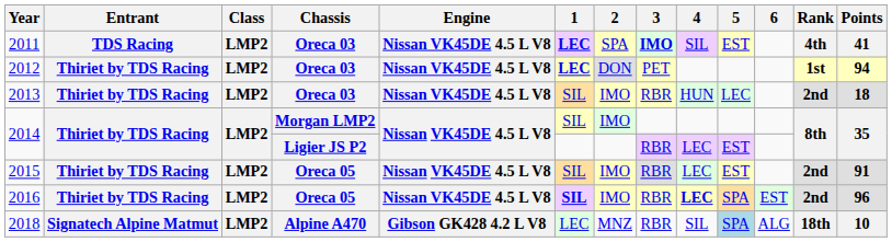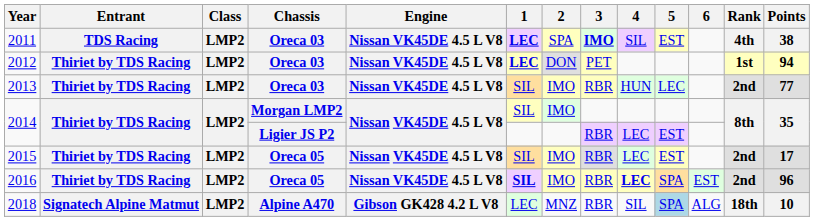 <table class="wikitable" style="text-align:center; font-size:90%">
 <tr>
 <th>Year</th>
 <th>Entrant</th>
 <th>Class</th>
 <th>Chassis</th>
 <th>Engine</th>
 <th>1</th>
 <th>2</th>
 <th>3</th>
 <th>4</th>
 <th>5</th>
 <th>6</th>
 <th>Rank</th>
 <th>Points</th>
 </tr>
 <tr>
 <td><a href='#'>2011</a></td>
 <th><a href='#'>TDS Racing</a></th>
 <th>LMP2</th>
 <th><a href='#'>Oreca 03</a></th>
 <th><a href='#'>Nissan VK45DE</a> 4.5 L V8</th>
 <td style="background:#EFCFFF;"><strong><a href='#'>LEC</a></strong><br></td>
 <td style="background:#FFFFBF;"><a href='#'>SPA</a><br></td>
 <td style="background:#DFFFDF;"><strong><a href='#'>IMO</a></strong><br></td>
 <td style="background:#EFCFFF;"><a href='#'>SIL</a><br></td>
 <td style="background:#FFFFBF;"><a href='#'>EST</a><br></td>
 <td></td>
 <th>4th</th>
-<th>41</th>
+<th>38</th>
 </tr>
 <tr>
 <td><a href='#'>2012</a></td>
 <th><a href='#'>Thiriet by TDS Racing</a></th>
 <th>LMP2</th>
 <th><a href='#'>Oreca 03</a></th>
 <th><a href='#'>Nissan VK45DE</a> 4.5 L V8</th>
 <td style="background:#FFFFBF;"><strong><a href='#'>LEC</a></strong><br></td>
 <td style="background:#DFDFDF;"><a href='#'>DON</a><br></td>
 <td style="background:#FFFFBF;"><a href='#'>PET</a><br></td>
 <td></td>
 <td></td>
 <td></td>
 <th style="background:#FFFFBF;">1st</th>
 <th style="background:#FFFFBF;">94</th>
 </tr>
 <tr>
 <td><a href='#'>2013</a></td>
 <th><a href='#'>Thiriet by TDS Racing</a></th>
 <th>LMP2</th>
 <th><a href='#'>Oreca 03</a></th>
 <th><a href='#'>Nissan VK45DE</a> 4.5 L V8</th>
 <td style="background:#FFDF9F;"><a href='#'>SIL</a><br></td>
 <td style="background:#FFFFBF;"><a href='#'>IMO</a><br></td>
 <td style="background:#FFFFBF;"><a href='#'>RBR</a><br></td>
 <td style="background:#DFFFDF;"><a href='#'>HUN</a><br></td>
 <td style="background:#DFFFDF;"><a href='#'>LEC</a><br></td>
 <td></td>
 <th style="background:#DFDFDF;">2nd</th>
-<th style="background:#DFDFDF;">18</th>
+<th style="background:#DFDFDF;">77</th>
 </tr>
 <tr>
 <td rowspan=2><a href='#'>2014</a></td>
 <th rowspan=2><a href='#'>Thiriet by TDS Racing</a></th>
 <th rowspan=2>LMP2</th>
 <th><a href='#'>Morgan LMP2</a></th>
 <th rowspan=2><a href='#'>Nissan</a> <a href='#'>VK45DE</a> 4.5 L V8</th>
 <td style="background:#FFFFBF;"><a href='#'>SIL</a><br></td>
 <td style="background:#DFFFDF;"><a href='#'>IMO</a><br></td>
 <td></td>
 <td></td>
 <td></td>
 <td></td>
 <th rowspan=2>8th</th>
 <th rowspan=2>35</th>
 </tr>
 <tr>
 <th><a href='#'>Ligier JS P2</a></th>
 <td></td>
 <td></td>
 <td style="background:#EFCFFF;"><a href='#'>RBR</a><br></td>
 <td style="background:#EFCFFF;"><a href='#'>LEC</a><br></td>
 <td style="background:#EFCFFF;"><a href='#'>EST</a><br></td>
 <td></td>
 </tr>
 <tr>
 <td><a href='#'>2015</a></td>
 <th><a href='#'>Thiriet by TDS Racing</a></th>
 <th>LMP2</th>
 <th><a href='#'>Oreca 05</a></th>
 <th><a href='#'>Nissan</a> <a href='#'>VK45DE</a> 4.5 L V8</th>
 <td style="background:#FFDF9F;"><a href='#'>SIL</a><br></td>
 <td style="background:#FFFFBF;"><a href='#'>IMO</a><br></td>
 <td style="background:#DFDFDF;"><a href='#'>RBR</a><br></td>
 <td style="background:#DFFFDF;"><a href='#'>LEC</a><br></td>
 <td style="background:#FFFFBF;"><a href='#'>EST</a><br></td>
 <td></td>
 <th style="background:#DFDFDF;">2nd</th>
-<th style="background:#DFDFDF;">91</th>
+<th style="background:#DFDFDF;">17</th>
 </tr>
 <tr>
 <td><a href='#'>2016</a></td>
 <th><a href='#'>Thiriet by TDS Racing</a></th>
 <th>LMP2</th>
 <th><a href='#'>Oreca 05</a></th>
 <th><a href='#'>Nissan VK45DE</a> 4.5 L V8</th>
 <td style="background:#EFCFFF;"><strong><a href='#'>SIL</a></strong><br></td>
 <td style="background:#FFFFBF;"><a href='#'>IMO</a><br></td>
 <td style="background:#FFFFBF;"><a href='#'>RBR</a><br></td>
 <td style="background:#FFFFBF;"><strong><a href='#'>LEC</a></strong><br></td>
 <td style="background:#FFDF9F;"><a href='#'>SPA</a><br></td>
 <td style="background:#DFFFDF;"><a href='#'>EST</a><br></td>
 <th style="background:#DFDFDF;">2nd</th>
 <th style="background:#DFDFDF;">96</th>
 </tr>
 <tr>
 <td><a href='#'>2018</a></td>
 <th><a href='#'>Signatech Alpine Matmut</a></th>
 <th>LMP2</th>
 <th><a href='#'>Alpine A470</a></th>
 <th><a href='#'>Gibson</a> GK428 4.2 L V8</th>
 <td style="background:#DFFFDF;"><a href='#'>LEC</a><br></td>
 <td><a href='#'>MNZ</a></td>
 <td><a href='#'>RBR</a></td>
 <td><a href='#'>SIL</a></td>
 <td style="background: lightblue;"><a href='#'>SPA</a></td>
 <td><a href='#'>ALG</a></td>
 <th>18th</th>
 <th>10</th>
 </tr>
 </table>
